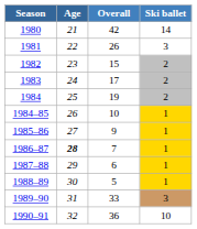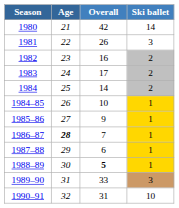 <table class="wikitable" style="font-size:95%; text-align:center; border:grey solid 1px; border-collapse:collapse; background:#ffffff;">
 <tr>
 <th style="background-color:#369; color:white; width:70px;">Season</th>
 <th style="background-color:#369; color:white; width:40px;">Age</th>
 <th style="background-color:#4180be; color:white; width:70px;">Overall</th>
 <th style="background-color:#4180be; color:white; width:70px;">Ski ballet</th>
 </tr>
 <tr>
 <td><a href='#'>1980</a></td>
 <td><em>21</em></td>
 <td>42</td>
 <td>14</td>
 </tr>
 <tr>
 <td><a href='#'>1981</a></td>
 <td><em>22</em></td>
 <td>26</td>
 <td>3</td>
 </tr>
 <tr>
 <td><a href='#'>1982</a></td>
 <td><em>23</em></td>
-<td>15</td>
+<td>16</td>
 <td bgcolor="silver">2</td>
 </tr>
 <tr>
 <td><a href='#'>1983</a></td>
 <td><em>24</em></td>
 <td>17</td>
 <td bgcolor="silver">2</td>
 </tr>
 <tr>
 <td><a href='#'>1984</a></td>
 <td><em>25</em></td>
-<td>19</td>
+<td>14</td>
 <td bgcolor="silver">2</td>
 </tr>
 <tr>
 <td><a href='#'>1984–85</a></td>
 <td><em>26</em></td>
 <td>10</td>
 <td bgcolor="gold">1</td>
 </tr>
 <tr>
 <td><a href='#'>1985–86</a></td>
 <td><em>27</em></td>
 <td>9</td>
 <td bgcolor="gold">1</td>
 </tr>
 <tr>
 <td><a href='#'>1986–87</a></td>
 <td><strong><em>28</em></strong></td>
 <td>7</td>
 <td bgcolor="gold">1</td>
 </tr>
 <tr>
 <td><a href='#'>1987–88</a></td>
 <td><em>29</em></td>
 <td>6</td>
 <td bgcolor="gold">1</td>
 </tr>
 <tr>
 <td><a href='#'>1988–89</a></td>
 <td><em>30</em></td>
-<td>5</td>
+<td><strong>5</strong></td>
 <td bgcolor="gold">1</td>
 </tr>
 <tr>
 <td><a href='#'>1989–90</a></td>
 <td><em>31</em></td>
 <td>33</td>
 <td bgcolor="cc9966">3</td>
 </tr>
 <tr>
 <td><a href='#'>1990–91</a></td>
 <td><em>32</em></td>
-<td>36</td>
+<td>31</td>
 <td>10</td>
 </tr>
 </table>
